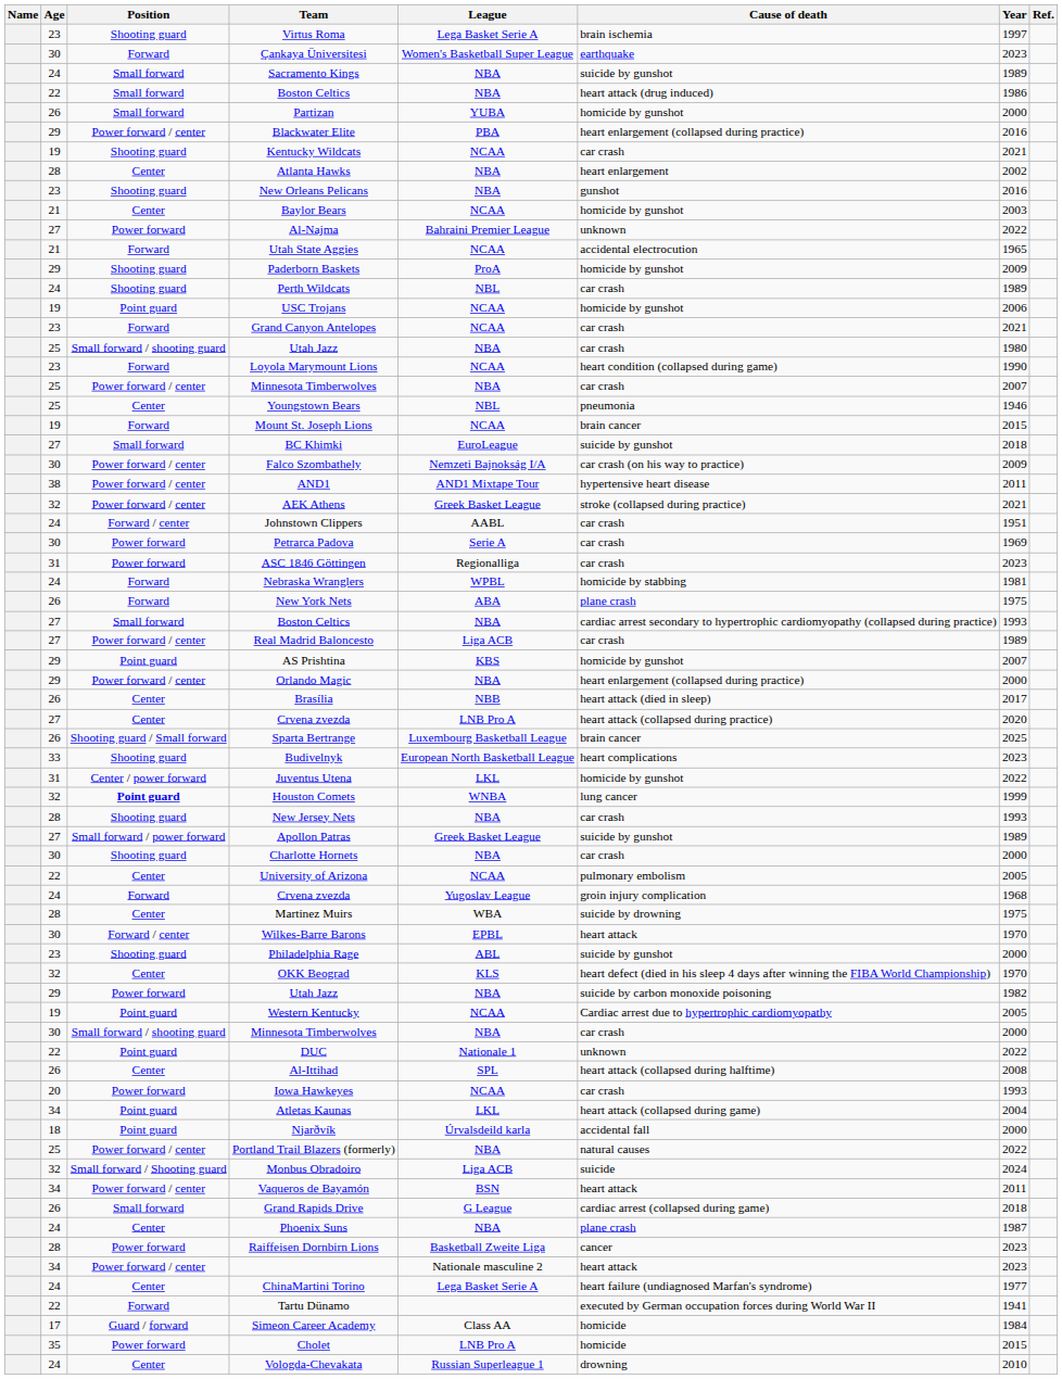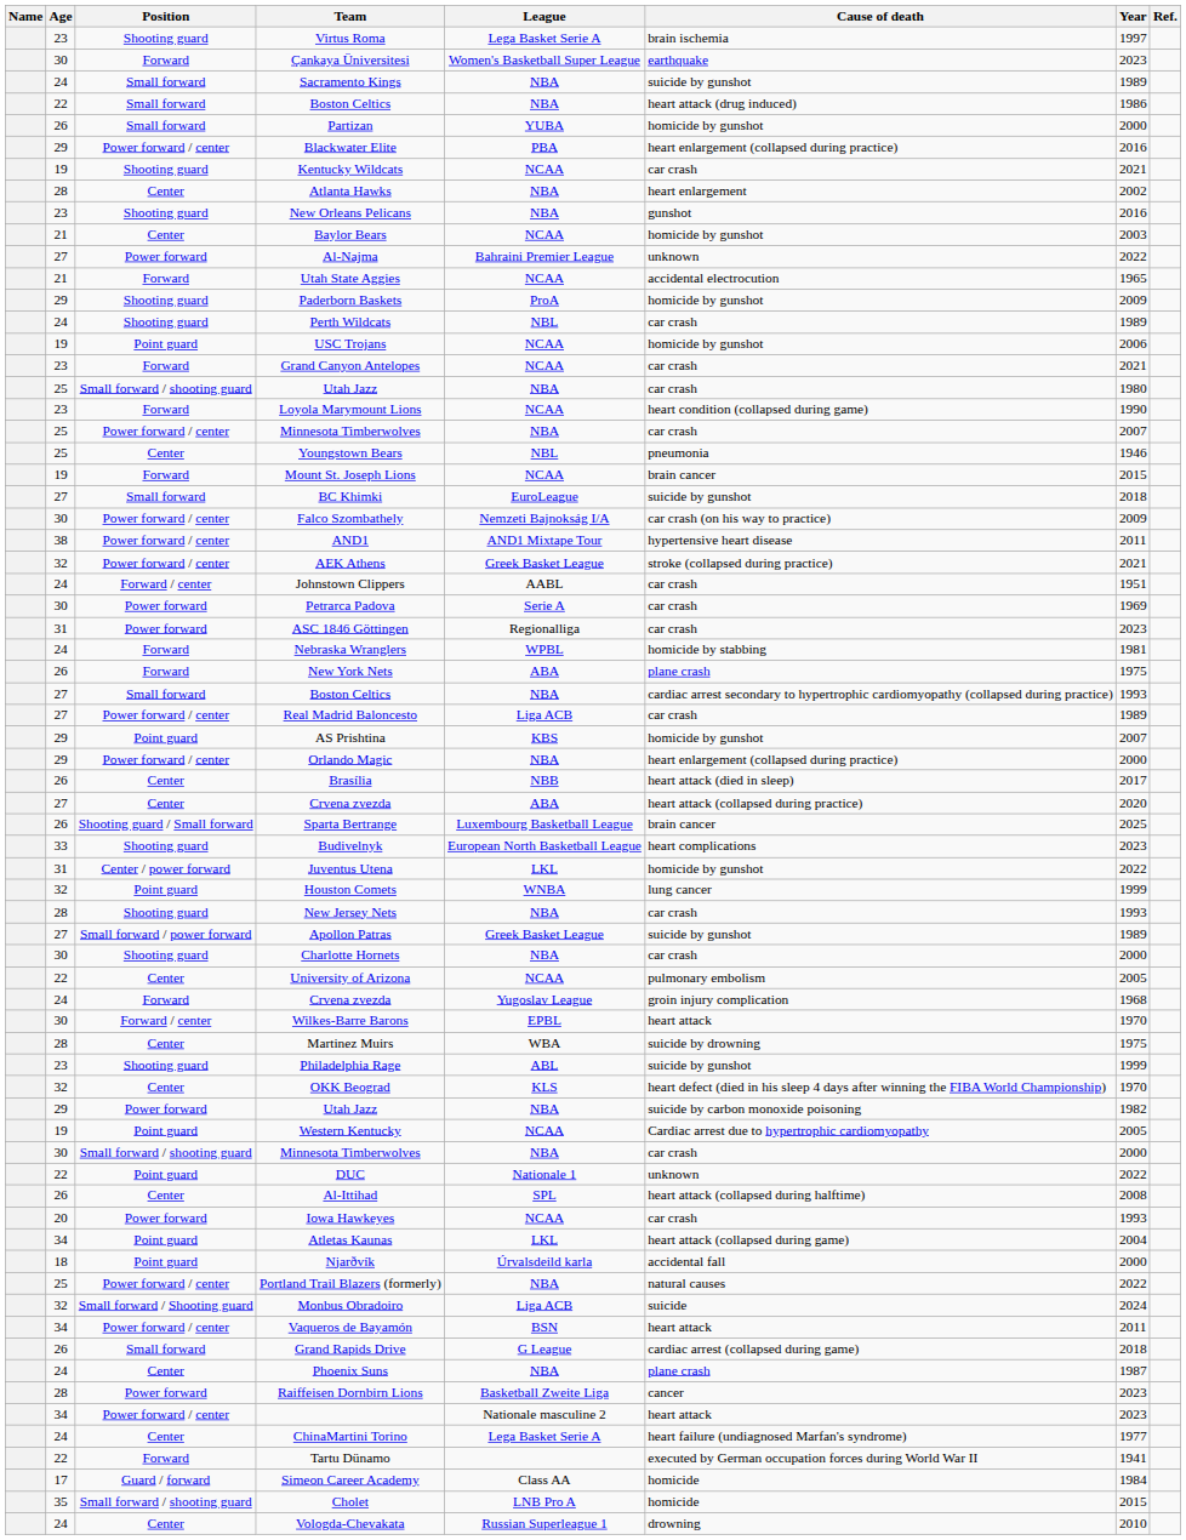 <table class="wikitable sortable plainrowheaders" style="text-align:center">
 <tr>
 <th scope=“col”>Name</th>
 <th scope=“col”>Age</th>
 <th scope=“col”>Position</th>
 <th scope=“col”>Team</th>
 <th>League</th>
 <th>Cause of death</th>
 <th scope=“col”>Year</th>
 <th scope=“col”>Ref.</th>
 </tr>
 <tr>
 <th scope="row" style="text-align:center"></th>
 <td>23</td>
 <td><a href='#'>Shooting guard</a></td>
 <td><a href='#'>Virtus Roma</a></td>
 <td><a href='#'>Lega Basket Serie A</a></td>
 <td align=left>brain ischemia</td>
 <td>1997</td>
 <td></td>
 </tr>
 <tr>
 <th scope="row" style="text-align:center"></th>
 <td>30</td>
 <td><a href='#'>Forward</a></td>
 <td><a href='#'>Çankaya Üniversitesi</a></td>
 <td><a href='#'>Women's Basketball Super League</a></td>
 <td align=left><a href='#'>earthquake</a></td>
 <td>2023</td>
 <td></td>
 </tr>
 <tr>
 <th scope="row" style="text-align:center"></th>
 <td>24</td>
 <td><a href='#'>Small forward</a></td>
 <td><a href='#'>Sacramento Kings</a></td>
 <td><a href='#'>NBA</a></td>
 <td align=left>suicide by gunshot</td>
 <td>1989</td>
 <td></td>
 </tr>
 <tr>
 <th scope="row" style="text-align:center"></th>
 <td>22</td>
 <td><a href='#'>Small forward</a></td>
 <td><a href='#'>Boston Celtics</a></td>
 <td><a href='#'>NBA</a></td>
 <td align=left>heart attack (drug induced)</td>
 <td>1986</td>
 <td></td>
 </tr>
 <tr>
 <th scope="row" style="text-align:center"></th>
 <td>26</td>
 <td><a href='#'>Small forward</a></td>
 <td><a href='#'>Partizan</a></td>
 <td><a href='#'>YUBA</a></td>
 <td align=left>homicide by gunshot</td>
 <td>2000</td>
 <td></td>
 </tr>
 <tr>
 <th scope="row" style="text-align:center"></th>
 <td>29</td>
 <td><a href='#'>Power forward</a> / <a href='#'>center</a></td>
 <td><a href='#'>Blackwater Elite</a></td>
 <td><a href='#'>PBA</a></td>
 <td align=left>heart enlargement (collapsed during practice)</td>
 <td>2016</td>
 <td></td>
 </tr>
 <tr>
 <th scope="row" style="text-align:center"></th>
 <td>19</td>
 <td><a href='#'>Shooting guard</a></td>
 <td><a href='#'>Kentucky Wildcats</a></td>
 <td><a href='#'>NCAA</a></td>
 <td align=left>car crash</td>
 <td>2021</td>
 <td></td>
 </tr>
 <tr>
 <th scope="row" style="text-align:center"></th>
 <td>28</td>
 <td><a href='#'>Center</a></td>
 <td><a href='#'>Atlanta Hawks</a></td>
 <td><a href='#'>NBA</a></td>
 <td align=left>heart enlargement</td>
 <td>2002</td>
 <td></td>
 </tr>
 <tr>
 <th scope="row" style="text-align:center"></th>
 <td>23</td>
 <td><a href='#'>Shooting guard</a></td>
 <td><a href='#'>New Orleans Pelicans</a></td>
 <td><a href='#'>NBA</a></td>
 <td align=left>gunshot</td>
 <td>2016</td>
 <td></td>
 </tr>
 <tr>
 <th scope="row" style="text-align:center"></th>
 <td>21</td>
 <td><a href='#'>Center</a></td>
 <td><a href='#'>Baylor Bears</a></td>
 <td><a href='#'>NCAA</a></td>
 <td align=left>homicide by gunshot</td>
 <td>2003</td>
 <td></td>
 </tr>
 <tr>
 <th scope="row" style="text-align:center"></th>
 <td>27</td>
 <td><a href='#'>Power forward</a></td>
 <td><a href='#'>Al-Najma</a></td>
 <td><a href='#'>Bahraini Premier League</a></td>
 <td align=left>unknown</td>
 <td>2022</td>
 <td></td>
 </tr>
 <tr>
 <th scope="row" style="text-align:center"></th>
 <td>21</td>
 <td><a href='#'>Forward</a></td>
 <td><a href='#'>Utah State Aggies</a></td>
 <td><a href='#'>NCAA</a></td>
 <td align=left>accidental electrocution</td>
 <td>1965</td>
 <td></td>
 </tr>
 <tr>
 <th scope="row" style="text-align:center"></th>
 <td>29</td>
 <td><a href='#'>Shooting guard</a></td>
 <td><a href='#'>Paderborn Baskets</a></td>
 <td><a href='#'>ProA</a></td>
 <td align=left>homicide by gunshot</td>
 <td>2009</td>
 <td></td>
 </tr>
 <tr>
 <th scope="row" style="text-align:center"></th>
 <td>24</td>
 <td><a href='#'>Shooting guard</a></td>
 <td><a href='#'>Perth Wildcats</a></td>
 <td><a href='#'>NBL</a></td>
 <td align=left>car crash</td>
 <td>1989</td>
 <td></td>
 </tr>
 <tr>
 <th scope="row" style="text-align:center"></th>
 <td>19</td>
 <td><a href='#'>Point guard</a></td>
 <td><a href='#'>USC Trojans</a></td>
 <td><a href='#'>NCAA</a></td>
 <td align=left>homicide by gunshot</td>
 <td>2006</td>
 <td></td>
 </tr>
 <tr>
 <th scope="row" style="text-align:center"></th>
 <td>23</td>
 <td><a href='#'>Forward</a></td>
 <td><a href='#'>Grand Canyon Antelopes</a></td>
 <td><a href='#'>NCAA</a></td>
 <td align=left>car crash</td>
 <td>2021</td>
 <td></td>
 </tr>
 <tr>
 <th scope="row" style="text-align:center"></th>
 <td>25</td>
 <td><a href='#'>Small forward</a> / <a href='#'>shooting guard</a></td>
 <td><a href='#'>Utah Jazz</a></td>
 <td><a href='#'>NBA</a></td>
 <td align=left>car crash</td>
 <td>1980</td>
 <td></td>
 </tr>
 <tr>
 <th scope="row" style="text-align:center"></th>
 <td>23</td>
 <td><a href='#'>Forward</a></td>
 <td><a href='#'>Loyola Marymount Lions</a></td>
 <td><a href='#'>NCAA</a></td>
 <td align=left>heart condition (collapsed during game)</td>
 <td>1990</td>
 <td></td>
 </tr>
 <tr>
 <th scope="row" style="text-align:center"></th>
 <td>25</td>
 <td><a href='#'>Power forward</a> / <a href='#'>center</a></td>
 <td><a href='#'>Minnesota Timberwolves</a></td>
 <td><a href='#'>NBA</a></td>
 <td align=left>car crash</td>
 <td>2007</td>
 <td></td>
 </tr>
 <tr>
 <th scope="row" style="text-align:center"></th>
 <td>25</td>
 <td><a href='#'>Center</a></td>
 <td><a href='#'>Youngstown Bears</a></td>
 <td><a href='#'>NBL</a></td>
 <td align=left>pneumonia</td>
 <td>1946</td>
 <td></td>
 </tr>
 <tr>
 <th scope="row" style="text-align:center"></th>
 <td>19</td>
 <td><a href='#'>Forward</a></td>
 <td><a href='#'>Mount St. Joseph Lions</a></td>
 <td><a href='#'>NCAA</a></td>
 <td align=left>brain cancer</td>
 <td>2015</td>
 <td></td>
 </tr>
 <tr>
 <th scope="row" style="text-align:center"></th>
 <td>27</td>
 <td><a href='#'>Small forward</a></td>
 <td><a href='#'>BC Khimki</a></td>
 <td><a href='#'>EuroLeague</a></td>
 <td align=left>suicide by gunshot</td>
 <td>2018</td>
 <td></td>
 </tr>
 <tr>
 <th scope="row" style="text-align:center"></th>
 <td>30</td>
 <td><a href='#'>Power forward</a> / <a href='#'>center</a></td>
 <td><a href='#'>Falco Szombathely</a></td>
 <td><a href='#'>Nemzeti Bajnokság I/A</a></td>
 <td align=left>car crash (on his way to practice)</td>
 <td>2009</td>
 <td></td>
 </tr>
 <tr>
 <th scope="row" style="text-align:center"></th>
 <td>38</td>
 <td><a href='#'>Power forward</a> / <a href='#'>center</a></td>
 <td><a href='#'>AND1</a></td>
 <td><a href='#'>AND1 Mixtape Tour</a></td>
 <td align=left>hypertensive heart disease</td>
 <td>2011</td>
 <td></td>
 </tr>
 <tr>
 <th scope="row" style="text-align:center"></th>
 <td>32</td>
 <td><a href='#'>Power forward</a> / <a href='#'>center</a></td>
 <td><a href='#'>AEK Athens</a></td>
 <td><a href='#'>Greek Basket League</a></td>
 <td align=left>stroke (collapsed during practice)</td>
 <td>2021</td>
 <td></td>
 </tr>
 <tr>
 <th scope="row" style="text-align:center"></th>
 <td>24</td>
 <td><a href='#'>Forward</a> / <a href='#'>center</a></td>
 <td>Johnstown Clippers</td>
 <td>AABL</td>
 <td align=left>car crash</td>
 <td>1951</td>
 <td></td>
 </tr>
 <tr>
 <th scope="row" style="text-align:center"></th>
 <td>30</td>
 <td><a href='#'>Power forward</a></td>
 <td><a href='#'>Petrarca Padova</a></td>
 <td><a href='#'>Serie A</a></td>
 <td align=left>car crash</td>
 <td>1969</td>
 <td></td>
 </tr>
 <tr>
 <th scope="row" style="text-align:center"></th>
 <td>31</td>
 <td><a href='#'>Power forward</a></td>
 <td><a href='#'>ASC 1846 Göttingen</a></td>
 <td>Regionalliga</td>
 <td align=left>car crash</td>
 <td>2023</td>
 <td></td>
 </tr>
 <tr>
 <th scope="row" style="text-align:center"></th>
 <td>24</td>
 <td><a href='#'>Forward</a></td>
 <td><a href='#'>Nebraska Wranglers</a></td>
 <td><a href='#'>WPBL</a></td>
 <td align=left>homicide by stabbing</td>
 <td>1981</td>
 <td></td>
 </tr>
 <tr>
 <th scope="row" style="text-align:center"></th>
 <td>26</td>
 <td><a href='#'>Forward</a></td>
 <td><a href='#'>New York Nets</a></td>
 <td><a href='#'>ABA</a></td>
 <td align=left><a href='#'>plane crash</a></td>
 <td>1975</td>
 <td></td>
 </tr>
 <tr>
 <th scope="row" style="text-align:center"></th>
 <td>27</td>
 <td><a href='#'>Small forward</a></td>
 <td><a href='#'>Boston Celtics</a></td>
 <td><a href='#'>NBA</a></td>
 <td align=left>cardiac arrest secondary to hypertrophic cardiomyopathy (collapsed during practice)</td>
 <td>1993</td>
 <td></td>
 </tr>
 <tr>
 <th scope="row" style="text-align:center"></th>
 <td>27</td>
 <td><a href='#'>Power forward</a> / <a href='#'>center</a></td>
 <td><a href='#'>Real Madrid Baloncesto</a></td>
 <td><a href='#'>Liga ACB</a></td>
 <td align=left>car crash</td>
 <td>1989</td>
 <td></td>
 </tr>
 <tr>
 <th scope="row" style="text-align:center"></th>
 <td>29</td>
 <td><a href='#'>Point guard</a></td>
 <td>AS Prishtina</td>
 <td><a href='#'>KBS</a></td>
 <td align=left>homicide by gunshot</td>
 <td>2007</td>
 <td></td>
 </tr>
 <tr>
 <th scope="row" style="text-align:center"></th>
 <td>29</td>
 <td><a href='#'>Power forward</a> / <a href='#'>center</a></td>
 <td><a href='#'>Orlando Magic</a></td>
 <td><a href='#'>NBA</a></td>
 <td align=left>heart enlargement (collapsed during practice)</td>
 <td>2000</td>
 <td></td>
 </tr>
 <tr>
 <th scope="row" style="text-align:center"></th>
 <td>26</td>
 <td><a href='#'>Center</a></td>
 <td><a href='#'>Brasília</a></td>
 <td><a href='#'>NBB</a></td>
 <td align=left>heart attack (died in sleep)</td>
 <td>2017</td>
 <td></td>
 </tr>
 <tr>
 <th scope="row" style="text-align:center"></th>
 <td>27</td>
 <td><a href='#'>Center</a></td>
 <td><a href='#'>Crvena zvezda</a></td>
-<td><a href='#'>LNB Pro A</a></td>
+<td><a href='#'>ABA</a></td>
 <td align=left>heart attack (collapsed during practice)</td>
 <td>2020</td>
 <td></td>
 </tr>
 <tr>
 <th scope="row" style="text-align:center"></th>
 <td>26</td>
 <td><a href='#'>Shooting guard</a> / <a href='#'>Small forward</a></td>
 <td><a href='#'>Sparta Bertrange</a></td>
 <td><a href='#'>Luxembourg Basketball League</a></td>
 <td align=left>brain cancer</td>
 <td>2025</td>
 <td></td>
 </tr>
 <tr>
 <th scope="row" style="text-align:center"></th>
 <td>33</td>
 <td><a href='#'>Shooting guard</a></td>
 <td><a href='#'>Budivelnyk</a></td>
 <td><a href='#'>European North Basketball League</a></td>
 <td align=left>heart complications</td>
 <td>2023</td>
 <td></td>
 </tr>
 <tr>
 <th scope="row" style="text-align:center"></th>
 <td>31</td>
 <td><a href='#'>Center</a> / <a href='#'>power forward</a></td>
 <td><a href='#'>Juventus Utena</a></td>
 <td><a href='#'>LKL</a></td>
 <td align=left>homicide by gunshot</td>
 <td>2022</td>
 <td></td>
 </tr>
 <tr>
 <th scope="row" style="text-align:center"></th>
 <td>32</td>
-<td><strong><a href='#'>Point guard</a></strong></td>
+<td><a href='#'>Point guard</a></td>
 <td><a href='#'>Houston Comets</a></td>
 <td><a href='#'>WNBA</a></td>
 <td align=left>lung cancer</td>
 <td>1999</td>
 <td></td>
 </tr>
 <tr>
 <th scope="row" style="text-align:center"></th>
 <td>28</td>
 <td><a href='#'>Shooting guard</a></td>
 <td><a href='#'>New Jersey Nets</a></td>
 <td><a href='#'>NBA</a></td>
 <td align=left>car crash</td>
 <td>1993</td>
 <td></td>
 </tr>
 <tr>
 <th scope="row" style="text-align:center"></th>
 <td>27</td>
 <td><a href='#'>Small forward</a> / <a href='#'>power forward</a></td>
 <td><a href='#'>Apollon Patras</a></td>
 <td><a href='#'>Greek Basket League</a></td>
 <td align=left>suicide by gunshot</td>
 <td>1989</td>
 <td></td>
 </tr>
 <tr>
 <th scope="row" style="text-align:center"></th>
 <td>30</td>
 <td><a href='#'>Shooting guard</a></td>
 <td><a href='#'>Charlotte Hornets</a></td>
 <td><a href='#'>NBA</a></td>
 <td align=left>car crash</td>
 <td>2000</td>
 <td></td>
 </tr>
 <tr>
 <th scope="row" style="text-align:center"></th>
 <td>22</td>
 <td><a href='#'>Center</a></td>
 <td><a href='#'>University of Arizona</a></td>
 <td><a href='#'>NCAA</a></td>
 <td align=left>pulmonary embolism</td>
 <td>2005</td>
 <td></td>
 </tr>
 <tr>
 <th scope="row" style="text-align:center"></th>
 <td>24</td>
 <td><a href='#'>Forward</a></td>
 <td><a href='#'>Crvena zvezda</a></td>
 <td><a href='#'>Yugoslav League</a></td>
 <td align=left>groin injury complication</td>
 <td>1968</td>
 <td></td>
 </tr>
 <tr>
 <th scope="row" style="text-align:center"></th>
+<td>30</td>
+<td><a href='#'>Forward</a> / <a href='#'>center</a></td>
+<td><a href='#'>Wilkes-Barre Barons</a></td>
+<td><a href='#'>EPBL</a></td>
+<td align=left>heart attack</td>
+<td>1970</td>
+<td></td>
+</tr>
+<tr>
+<th scope="row" style="text-align:center"></th>
 <td>28</td>
 <td><a href='#'>Center</a></td>
 <td>Martinez Muirs</td>
 <td>WBA</td>
 <td align=left>suicide by drowning</td>
 <td>1975</td>
 <td></td>
 </tr>
 <tr>
 <th scope="row" style="text-align:center"></th>
-<td>30</td>
-<td><a href='#'>Forward</a> / <a href='#'>center</a></td>
-<td><a href='#'>Wilkes-Barre Barons</a></td>
-<td><a href='#'>EPBL</a></td>
-<td align=left>heart attack</td>
-<td>1970</td>
-<td></td>
-</tr>
-<tr>
-<th scope="row" style="text-align:center"></th>
 <td>23</td>
 <td><a href='#'>Shooting guard</a></td>
 <td><a href='#'>Philadelphia Rage</a></td>
 <td><a href='#'>ABL</a></td>
 <td align=left>suicide by gunshot</td>
-<td>2000</td>
+<td>1999</td>
 <td></td>
 </tr>
 <tr>
 <th scope="row" style="text-align:center"></th>
 <td>32</td>
 <td><a href='#'>Center</a></td>
 <td><a href='#'>OKK Beograd</a></td>
 <td><a href='#'>KLS</a></td>
 <td align=left>heart defect (died in his sleep 4 days after winning the <a href='#'>FIBA World Championship</a>)</td>
 <td>1970</td>
 <td></td>
 </tr>
 <tr>
 <th scope="row" style="text-align:center"></th>
 <td>29</td>
 <td><a href='#'>Power forward</a></td>
 <td><a href='#'>Utah Jazz</a></td>
 <td><a href='#'>NBA</a></td>
 <td align=left>suicide by carbon monoxide poisoning</td>
 <td>1982</td>
 <td></td>
 </tr>
 <tr>
 <th scope="row" style="text-align:center"></th>
 <td>19</td>
 <td><a href='#'>Point guard</a></td>
 <td><a href='#'>Western Kentucky</a></td>
 <td><a href='#'>NCAA</a></td>
 <td align=left>Cardiac arrest due to <a href='#'>hypertrophic cardiomyopathy</a></td>
 <td>2005</td>
 <td></td>
 </tr>
 <tr>
 <th scope="row" style="text-align:center"></th>
 <td>30</td>
 <td><a href='#'>Small forward</a> / <a href='#'>shooting guard</a></td>
 <td><a href='#'>Minnesota Timberwolves</a></td>
 <td><a href='#'>NBA</a></td>
 <td align=left>car crash</td>
 <td>2000</td>
 <td></td>
 </tr>
 <tr>
 <th scope="row" style="text-align:center"></th>
 <td>22</td>
 <td><a href='#'>Point guard</a></td>
 <td><a href='#'>DUC</a></td>
 <td><a href='#'>Nationale 1</a></td>
 <td align=left>unknown</td>
 <td>2022</td>
 <td></td>
 </tr>
 <tr>
 <th scope="row" style="text-align:center"></th>
 <td>26</td>
 <td><a href='#'>Center</a></td>
 <td><a href='#'>Al-Ittihad</a></td>
 <td><a href='#'>SPL</a></td>
 <td align=left>heart attack (collapsed during halftime)</td>
 <td>2008</td>
 <td></td>
 </tr>
 <tr>
 <th scope="row" style="text-align:center"></th>
 <td>20</td>
 <td><a href='#'>Power forward</a></td>
 <td><a href='#'>Iowa Hawkeyes</a></td>
 <td><a href='#'>NCAA</a></td>
 <td align=left>car crash</td>
 <td>1993</td>
 <td></td>
 </tr>
 <tr>
 <th scope="row" style="text-align:center"></th>
 <td>34</td>
 <td><a href='#'>Point guard</a></td>
 <td><a href='#'>Atletas Kaunas</a></td>
 <td><a href='#'>LKL</a></td>
 <td align=left>heart attack (collapsed during game)</td>
 <td>2004</td>
 <td></td>
 </tr>
 <tr>
 <th scope="row" style="text-align:center"></th>
 <td>18</td>
 <td><a href='#'>Point guard</a></td>
 <td><a href='#'>Njarðvík</a></td>
 <td><a href='#'>Úrvalsdeild karla</a></td>
 <td align=left>accidental fall</td>
 <td>2000</td>
 <td></td>
 </tr>
 <tr>
 <th scope="row" style="text-align:center"></th>
 <td>25</td>
 <td><a href='#'>Power forward</a> / <a href='#'>center</a></td>
 <td><a href='#'>Portland Trail Blazers</a> (formerly)</td>
 <td><a href='#'>NBA</a></td>
 <td align=left>natural causes</td>
 <td>2022</td>
 <td></td>
 </tr>
 <tr>
 <th scope="row" style="text-align:center"></th>
 <td>32</td>
 <td><a href='#'>Small forward</a> / <a href='#'>Shooting guard</a></td>
 <td><a href='#'>Monbus Obradoiro</a></td>
 <td><a href='#'>Liga ACB</a></td>
 <td align=left>suicide</td>
 <td>2024</td>
 <td></td>
 </tr>
 <tr>
 <th scope="row" style="text-align:center"></th>
 <td>34</td>
 <td><a href='#'>Power forward</a> / <a href='#'>center</a></td>
 <td><a href='#'>Vaqueros de Bayamón</a></td>
 <td><a href='#'>BSN</a></td>
 <td align=left>heart attack</td>
 <td>2011</td>
 <td></td>
 </tr>
 <tr>
 <th scope="row" style="text-align:center"></th>
 <td>26</td>
 <td><a href='#'>Small forward</a></td>
 <td><a href='#'>Grand Rapids Drive</a></td>
 <td><a href='#'>G League</a></td>
 <td align=left>cardiac arrest (collapsed during game)</td>
 <td>2018</td>
 <td></td>
 </tr>
 <tr>
 <th scope="row" style="text-align:center"></th>
 <td>24</td>
 <td><a href='#'>Center</a></td>
 <td><a href='#'>Phoenix Suns</a></td>
 <td><a href='#'>NBA</a></td>
 <td align=left><a href='#'>plane crash</a></td>
 <td>1987</td>
 <td></td>
 </tr>
 <tr>
 <th scope="row" style="text-align:center"></th>
 <td>28</td>
 <td><a href='#'>Power forward</a></td>
 <td><a href='#'>Raiffeisen Dornbirn Lions</a></td>
 <td><a href='#'>Basketball Zweite Liga</a></td>
 <td align=left>cancer</td>
 <td>2023</td>
 <td></td>
 </tr>
 <tr>
 <th scope="row" style="text-align:center"></th>
 <td>34</td>
 <td><a href='#'>Power forward</a> / <a href='#'>center</a></td>
 <td></td>
 <td>Nationale masculine 2</td>
 <td align=left>heart attack</td>
 <td>2023</td>
 <td></td>
 </tr>
 <tr>
 <th scope="row" style="text-align:center"></th>
 <td>24</td>
 <td><a href='#'>Center</a></td>
 <td><a href='#'>ChinaMartini Torino</a></td>
 <td><a href='#'>Lega Basket Serie A</a></td>
 <td align=left>heart failure (undiagnosed Marfan's syndrome)</td>
 <td>1977</td>
 <td></td>
 </tr>
 <tr>
 <th scope="row" style="text-align:center"></th>
 <td>22</td>
 <td><a href='#'>Forward</a></td>
 <td>Tartu Dünamo</td>
 <td></td>
 <td align=left>executed by German occupation forces during World War II</td>
 <td>1941</td>
 <td></td>
 </tr>
 <tr>
 <th scope="row" style="text-align:center"></th>
 <td>17</td>
 <td><a href='#'>Guard</a> / <a href='#'>forward</a></td>
 <td><a href='#'>Simeon Career Academy</a></td>
 <td>Class AA</td>
 <td align=left>homicide</td>
 <td>1984</td>
 <td></td>
 </tr>
 <tr>
 <th scope="row" style="text-align:center"></th>
 <td>35</td>
-<td><a href='#'>Power forward</a></td>
+<td><a href='#'>Small forward</a> / <a href='#'>shooting guard</a></td>
 <td><a href='#'>Cholet</a></td>
 <td><a href='#'>LNB Pro A</a></td>
 <td align=left>homicide</td>
 <td>2015</td>
 <td></td>
 </tr>
 <tr>
 <th scope="row" style="text-align:center"></th>
 <td>24</td>
 <td><a href='#'>Center</a></td>
 <td><a href='#'>Vologda-Chevakata</a></td>
 <td><a href='#'>Russian Superleague 1</a></td>
 <td align=left>drowning</td>
 <td>2010</td>
 <td></td>
 </tr>
 </table>
